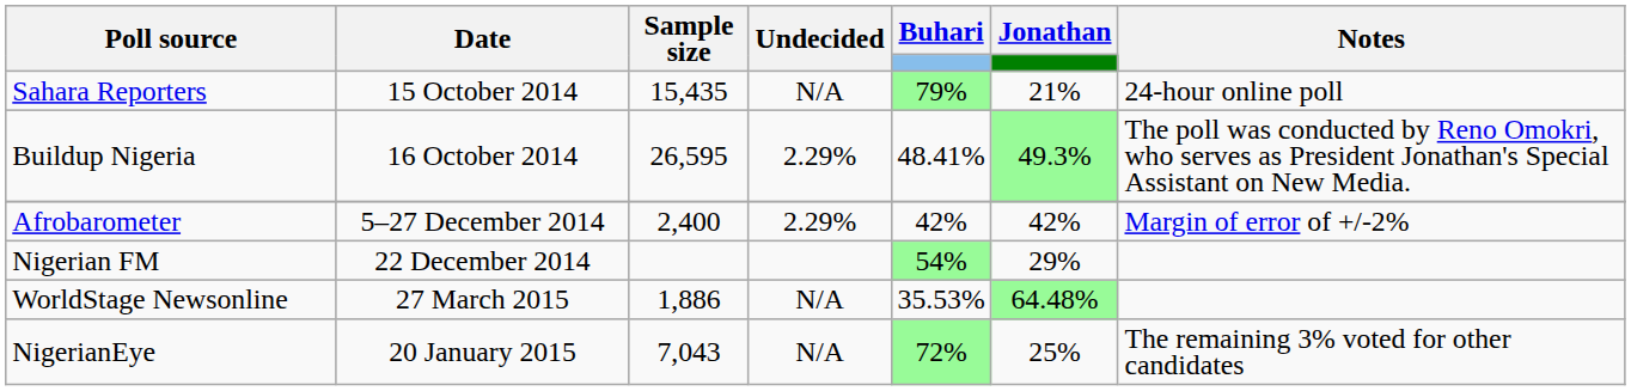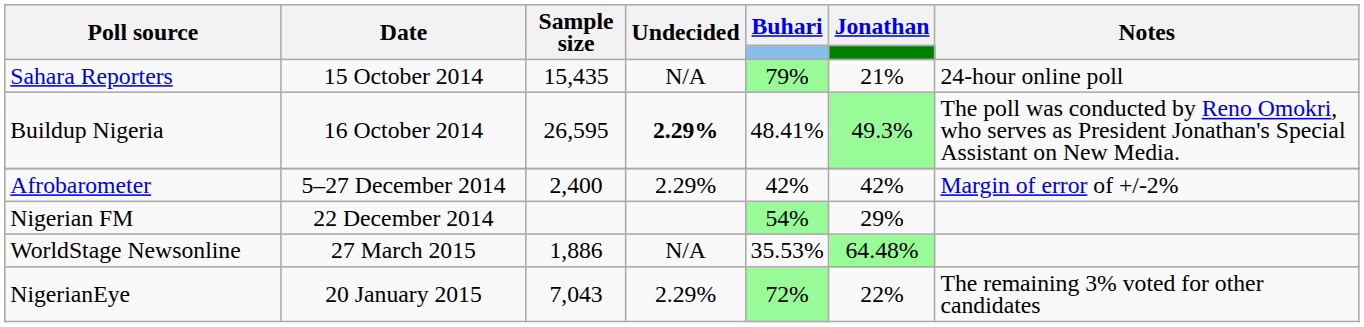 <table class="wikitable" style="text-align:center;font-size:95%;line-height:14px;">
 <tr>
 <th rowspan="2" width="170px">Poll source</th>
 <th rowspan="2" width="150px">Date</th>
 <th rowspan=2>Sample size</th>
 <th rowspan=2>Undecided</th>
 <th><a href='#'>Buhari</a><br></th>
 <th><a href='#'>Jonathan</a><br></th>
 <th rowspan=2>Notes</th>
 </tr>
 <tr>
 <td style="background-color:#87BEEB"></td>
 <td style="background-color:green"></td>
 </tr>
 <tr>
 <td align=left><a href='#'>Sahara Reporters</a></td>
 <td>15 October 2014</td>
 <td>15,435</td>
 <td>N/A</td>
 <td bgcolor="#98FB98">79%</td>
 <td>21%</td>
 <td align=left>24-hour online poll</td>
 </tr>
 <tr>
 <td align=left>Buildup Nigeria</td>
 <td>16 October 2014</td>
 <td>26,595</td>
-<td>2.29%</td>
+<td><strong>2.29%</strong></td>
 <td>48.41%</td>
 <td bgcolor="#98FB98">49.3%</td>
 <td align=left>The poll was conducted by <a href='#'>Reno Omokri</a>, who serves as President Jonathan's Special Assistant on New Media.</td>
 </tr>
 <tr>
 </tr>
 <tr>
 <td align=left><a href='#'>Afrobarometer</a></td>
 <td>5–27 December 2014</td>
 <td>2,400</td>
 <td>2.29%</td>
 <td>42%</td>
 <td>42%</td>
 <td align=left><a href='#'>Margin of error</a> of +/-2%</td>
 </tr>
 <tr>
 <td align=left>Nigerian FM</td>
 <td>22 December 2014</td>
 <td></td>
 <td></td>
 <td bgcolor="#98FB98">54%</td>
 <td>29%</td>
 <td align=left></td>
 </tr>
 <tr>
 <td align=left>WorldStage Newsonline</td>
 <td>27 March 2015</td>
 <td>1,886</td>
 <td>N/A</td>
 <td>35.53%</td>
 <td bgcolor="#98FB98">64.48%</td>
 <td align=left></td>
 </tr>
 <tr>
 <td align=left>NigerianEye</td>
 <td>20 January 2015</td>
 <td>7,043</td>
-<td>N/A</td>
+<td>2.29%</td>
 <td bgcolor="#98FB98">72%</td>
-<td>25%</td>
+<td>22%</td>
 <td align=left>The remaining 3% voted for other candidates</td>
 </tr>
 </table>
